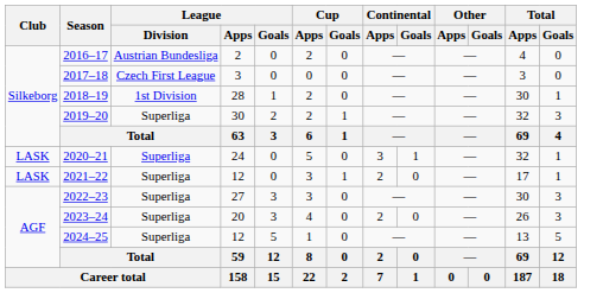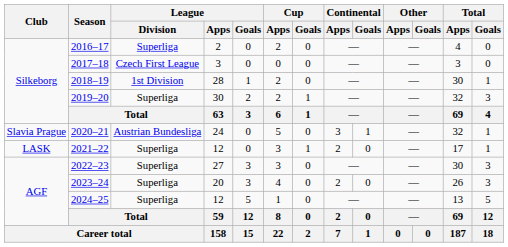 <table class="wikitable" style="text-align:center">
 <tr>
 <th rowspan="2">Club</th>
 <th rowspan="2">Season</th>
 <th colspan="3">League</th>
 <th colspan="2">Cup</th>
 <th colspan="2">Continental</th>
 <th colspan="2">Other</th>
 <th colspan="2">Total</th>
 </tr>
 <tr>
 <th>Division</th>
 <th>Apps</th>
 <th>Goals</th>
 <th>Apps</th>
 <th>Goals</th>
 <th>Apps</th>
 <th>Goals</th>
 <th>Apps</th>
 <th>Goals</th>
 <th>Apps</th>
 <th>Goals</th>
 </tr>
 <tr>
 <td rowspan="5"><a href='#'>Silkeborg</a></td>
 <td><a href='#'>2016–17</a></td>
-<td><a href='#'>Austrian Bundesliga</a></td>
+<td><a href='#'>Superliga</a></td>
 <td>2</td>
 <td>0</td>
 <td>2</td>
 <td>0</td>
 <td colspan="2">—</td>
 <td colspan="2">—</td>
 <td>4</td>
 <td>0</td>
 </tr>
 <tr>
 <td><a href='#'>2017–18</a></td>
 <td><a href='#'>Czech First League</a></td>
 <td>3</td>
 <td>0</td>
 <td>0</td>
 <td>0</td>
 <td colspan="2">—</td>
 <td colspan="2">—</td>
 <td>3</td>
 <td>0</td>
 </tr>
 <tr>
 <td><a href='#'>2018–19</a></td>
 <td><a href='#'>1st Division</a></td>
 <td>28</td>
 <td>1</td>
 <td>2</td>
 <td>0</td>
 <td colspan="2">—</td>
 <td colspan="2">—</td>
 <td>30</td>
 <td>1</td>
 </tr>
 <tr>
 <td><a href='#'>2019–20</a></td>
 <td>Superliga</td>
 <td>30</td>
 <td>2</td>
 <td>2</td>
 <td>1</td>
 <td colspan="2">—</td>
 <td colspan="2">—</td>
 <td>32</td>
 <td>3</td>
 </tr>
 <tr>
 <th colspan="2">Total</th>
 <th>63</th>
 <th>3</th>
 <th>6</th>
 <th>1</th>
 <th colspan="2">—</th>
 <th colspan="2">—</th>
 <th>69</th>
 <th>4</th>
 </tr>
 <tr>
-<td><a href='#'>LASK</a></td>
+<td><a href='#'>Slavia Prague</a></td>
 <td><a href='#'>2020–21</a></td>
-<td><a href='#'>Superliga</a></td>
+<td><a href='#'>Austrian Bundesliga</a></td>
 <td>24</td>
 <td>0</td>
 <td>5</td>
 <td>0</td>
 <td>3</td>
 <td>1</td>
 <td colspan="2">—</td>
 <td>32</td>
 <td>1</td>
 </tr>
 <tr>
 <td><a href='#'>LASK</a></td>
 <td><a href='#'>2021–22</a></td>
 <td>Superliga</td>
 <td>12</td>
 <td>0</td>
 <td>3</td>
 <td>1</td>
 <td>2</td>
 <td>0</td>
 <td colspan="2">—</td>
 <td>17</td>
 <td>1</td>
 </tr>
 <tr>
 <td rowspan=4><a href='#'>AGF</a></td>
 <td><a href='#'>2022–23</a></td>
 <td>Superliga</td>
 <td>27</td>
 <td>3</td>
 <td>3</td>
 <td>0</td>
 <td colspan="2">—</td>
 <td colspan="2">—</td>
 <td>30</td>
 <td>3</td>
 </tr>
 <tr>
 <td><a href='#'>2023–24</a></td>
 <td>Superliga</td>
 <td>20</td>
 <td>3</td>
 <td>4</td>
 <td>0</td>
 <td>2</td>
 <td>0</td>
 <td colspan=2>—</td>
 <td>26</td>
 <td>3</td>
 </tr>
 <tr>
 <td><a href='#'>2024–25</a></td>
 <td>Superliga</td>
 <td>12</td>
 <td>5</td>
 <td>1</td>
 <td>0</td>
 <td colspan=2>—</td>
 <td colspan=2>—</td>
 <td>13</td>
 <td>5</td>
 </tr>
 <tr>
 <th colspan=2>Total</th>
 <th>59</th>
 <th>12</th>
 <th>8</th>
 <th>0</th>
 <th>2</th>
 <th>0</th>
 <th colspan=2>—</th>
 <th>69</th>
 <th>12</th>
 </tr>
 <tr>
 <th colspan="3">Career total</th>
 <th>158</th>
 <th>15</th>
 <th>22</th>
 <th>2</th>
 <th>7</th>
 <th>1</th>
 <th>0</th>
 <th>0</th>
 <th>187</th>
 <th>18</th>
 </tr>
 </table>
